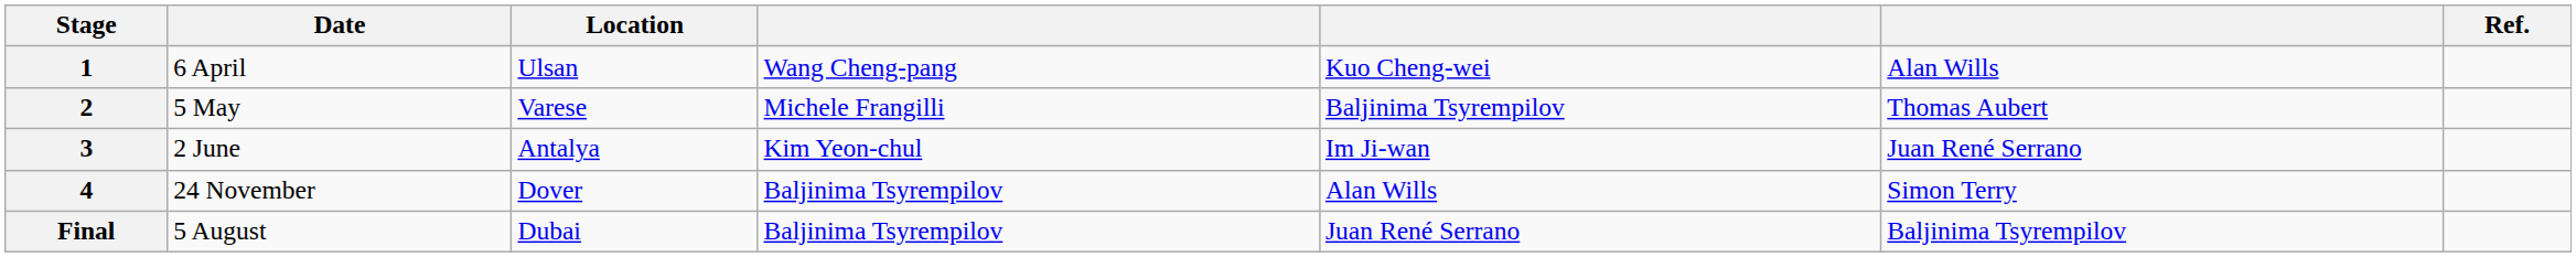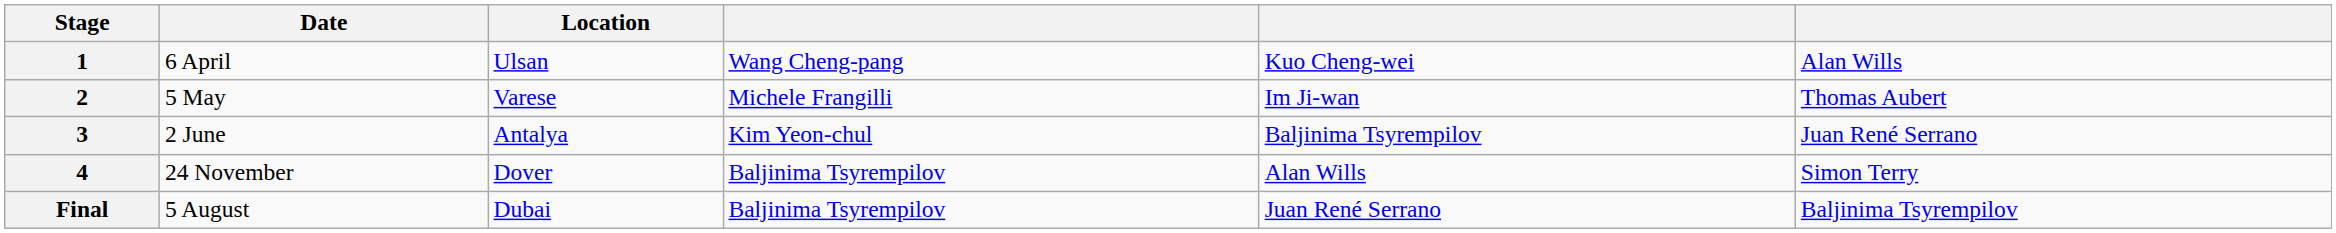 <table class="wikitable" style="width:100%">
 <tr>
 <th>Stage</th>
 <th>Date</th>
 <th>Location</th>
 <th></th>
 <th></th>
 <th></th>
-<th>Ref.</th>
 </tr>
 <tr>
 <th>1</th>
 <td>6 April</td>
 <td> <a href='#'>Ulsan</a></td>
 <td> <a href='#'>Wang Cheng-pang</a></td>
 <td> <a href='#'>Kuo Cheng-wei</a></td>
 <td> <a href='#'>Alan Wills</a></td>
-<td></td>
 </tr>
 <tr>
 <th>2</th>
 <td>5 May</td>
 <td> <a href='#'>Varese</a></td>
 <td> <a href='#'>Michele Frangilli</a></td>
-<td> <a href='#'>Baljinima Tsyrempilov</a></td>
+<td> <a href='#'>Im Ji-wan</a></td>
 <td> <a href='#'>Thomas Aubert</a></td>
-<td></td>
 </tr>
 <tr>
 <th>3</th>
 <td>2 June</td>
 <td> <a href='#'>Antalya</a></td>
 <td> <a href='#'>Kim Yeon-chul</a></td>
-<td> <a href='#'>Im Ji-wan</a></td>
+<td> <a href='#'>Baljinima Tsyrempilov</a></td>
 <td> <a href='#'>Juan René Serrano</a></td>
-<td></td>
 </tr>
 <tr>
 <th>4</th>
 <td>24 November</td>
 <td> <a href='#'>Dover</a></td>
 <td> <a href='#'>Baljinima Tsyrempilov</a></td>
 <td> <a href='#'>Alan Wills</a></td>
 <td> <a href='#'>Simon Terry</a></td>
-<td></td>
 </tr>
 <tr>
 <th>Final</th>
 <td>5 August</td>
 <td> <a href='#'>Dubai</a></td>
 <td> <a href='#'>Baljinima Tsyrempilov</a></td>
 <td> <a href='#'>Juan René Serrano</a></td>
 <td> <a href='#'>Baljinima Tsyrempilov</a></td>
-<td></td>
 </tr>
 </table>
